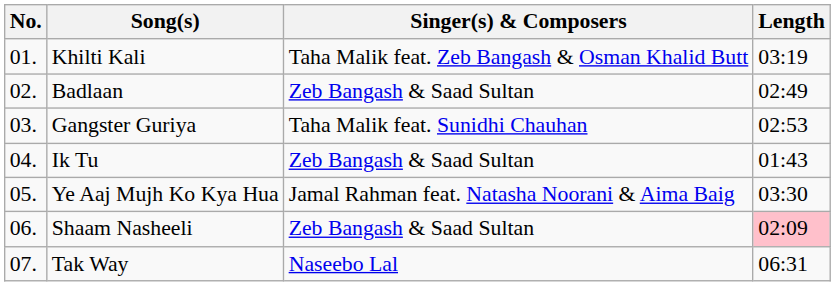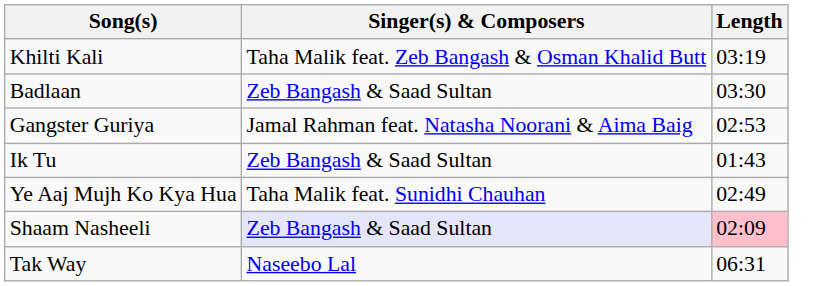 <table class="wikitable sortable">
 <tr>
-<th>No.</th>
 <th>Song(s)</th>
 <th>Singer(s) & Composers</th>
 <th>Length</th>
 </tr>
 <tr>
-<td>01.</td>
 <td>Khilti Kali</td>
 <td>Taha Malik feat. <a href='#'>Zeb Bangash</a> & <a href='#'>Osman Khalid Butt</a></td>
 <td>03:19</td>
 </tr>
 <tr>
-<td>02.</td>
 <td>Badlaan</td>
 <td><a href='#'>Zeb Bangash</a> & Saad Sultan</td>
-<td>02:49</td>
+<td>03:30</td>
 </tr>
 <tr>
-<td>03.</td>
 <td>Gangster Guriya</td>
-<td>Taha Malik feat. <a href='#'>Sunidhi Chauhan</a></td>
+<td>Jamal Rahman feat. <a href='#'>Natasha Noorani</a> & <a href='#'>Aima Baig</a></td>
 <td>02:53</td>
 </tr>
 <tr>
-<td>04.</td>
 <td>Ik Tu</td>
 <td><a href='#'>Zeb Bangash</a> & Saad Sultan</td>
 <td>01:43</td>
 </tr>
 <tr>
-<td>05.</td>
 <td>Ye Aaj Mujh Ko Kya Hua</td>
-<td>Jamal Rahman feat. <a href='#'>Natasha Noorani</a> & <a href='#'>Aima Baig</a></td>
-<td>03:30</td>
+<td>Taha Malik feat. <a href='#'>Sunidhi Chauhan</a></td>
+<td>02:49</td>
 </tr>
 <tr>
-<td>06.</td>
 <td>Shaam Nasheeli</td>
-<td><a href='#'>Zeb Bangash</a> & Saad Sultan</td>
+<td style="background: lavender;"><a href='#'>Zeb Bangash</a> & Saad Sultan</td>
 <td style="background: pink;">02:09</td>
 </tr>
 <tr>
-<td>07.</td>
 <td>Tak Way</td>
 <td><a href='#'>Naseebo Lal</a></td>
 <td>06:31</td>
 </tr>
 </table>
